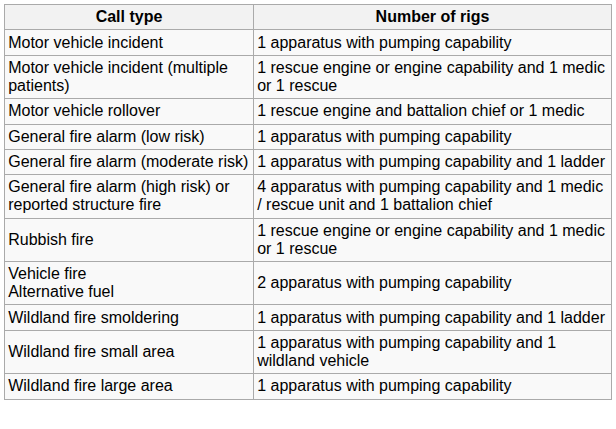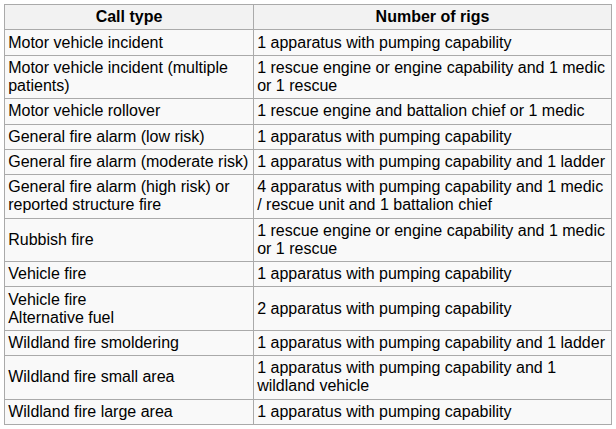 <table class="wikitable">
 <tr>
 <th>Call type</th>
 <th>Number of rigs</th>
 </tr>
 <tr>
 <td>Motor vehicle incident</td>
 <td>1 apparatus with pumping capability</td>
 </tr>
 <tr>
 <td>Motor vehicle incident (multiple patients)</td>
 <td>1 rescue engine or engine capability and 1 medic or 1 rescue</td>
 </tr>
 <tr>
 <td>Motor vehicle rollover</td>
 <td>1 rescue engine and battalion chief or 1 medic</td>
 </tr>
 <tr>
 <td>General fire alarm (low risk)</td>
 <td>1 apparatus with pumping capability</td>
 </tr>
 <tr>
 <td>General fire alarm (moderate risk)</td>
 <td>1 apparatus with pumping capability and 1 ladder</td>
 </tr>
 <tr>
 <td>General fire alarm (high risk) or reported structure fire</td>
 <td>4 apparatus with pumping capability and 1 medic / rescue unit and 1 battalion chief</td>
 </tr>
 <tr>
 <td>Rubbish fire</td>
 <td>1 rescue engine or engine capability and 1 medic or 1 rescue</td>
 </tr>
 <tr>
+<td>Vehicle fire</td>
+<td>1 apparatus with pumping capability</td>
+</tr>
+<tr>
 <td>Vehicle fire<br>Alternative fuel</td>
 <td>2 apparatus with pumping capability</td>
 </tr>
 <tr>
 <td>Wildland fire smoldering</td>
 <td>1 apparatus with pumping capability and 1 ladder</td>
 </tr>
 <tr>
 <td>Wildland fire small area</td>
 <td>1 apparatus with pumping capability and 1 wildland vehicle</td>
 </tr>
 <tr>
 <td>Wildland fire large area</td>
 <td>1 apparatus with pumping capability</td>
 </tr>
 </table>
